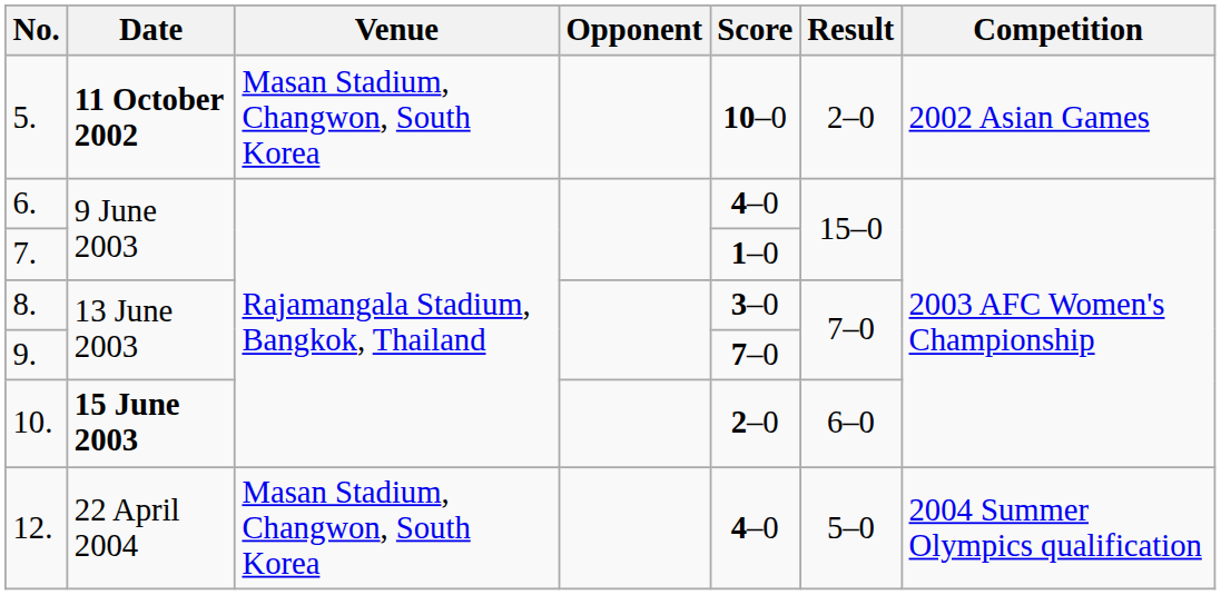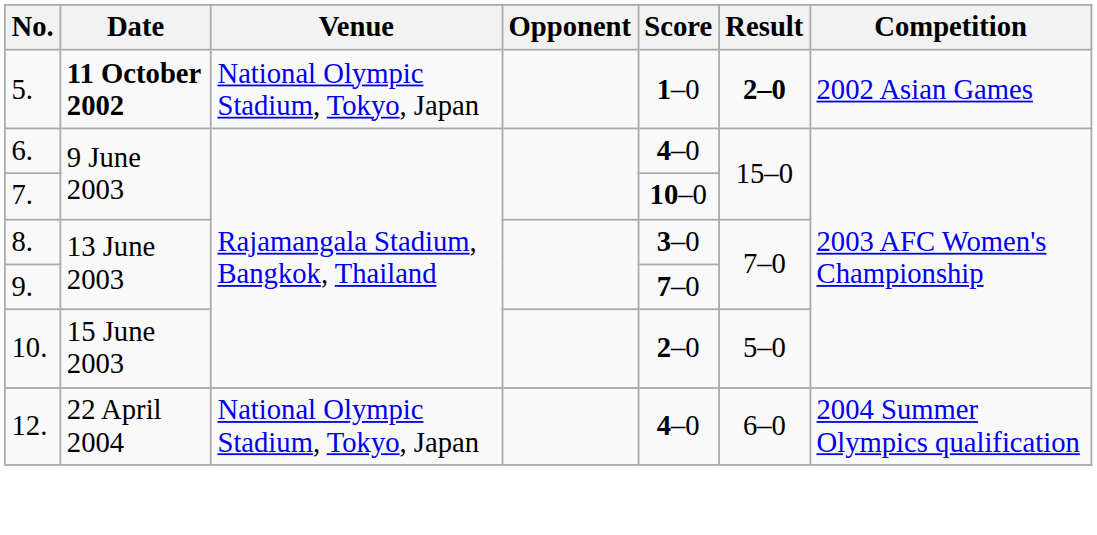 <table class="wikitable">
 <tr>
 <th>No.</th>
 <th>Date</th>
 <th>Venue</th>
 <th>Opponent</th>
 <th>Score</th>
 <th>Result</th>
 <th>Competition</th>
 </tr>
 <tr>
 <td>5.</td>
 <td><strong>11 October 2002</strong></td>
-<td><a href='#'>Masan Stadium</a>, <a href='#'>Changwon</a>, <a href='#'>South Korea</a></td>
+<td><a href='#'>National Olympic Stadium</a>, <a href='#'>Tokyo</a>, Japan</td>
 <td></td>
-<td align=center><strong>10</strong>–0</td>
-<td align=center>2–0</td>
+<td align=center><strong>1</strong>–0</td>
+<td align=center><strong>2–0</strong></td>
 <td><a href='#'>2002 Asian Games</a></td>
 </tr>
 <tr>
 <td>6.</td>
 <td rowspan=2>9 June 2003</td>
 <td rowspan=5><a href='#'>Rajamangala Stadium</a>, <a href='#'>Bangkok</a>, <a href='#'>Thailand</a></td>
 <td rowspan=2></td>
 <td align=center><strong>4</strong>–0</td>
 <td rowspan=2 align=center>15–0</td>
 <td rowspan=5><a href='#'>2003 AFC Women's Championship</a></td>
 </tr>
 <tr>
 <td>7.</td>
-<td align=center><strong>1</strong>–0</td>
+<td align=center><strong>10</strong>–0</td>
 </tr>
 <tr>
 <td>8.</td>
 <td rowspan=2>13 June 2003</td>
 <td rowspan=2></td>
 <td align=center><strong>3</strong>–0</td>
 <td rowspan=2 align=center>7–0</td>
 </tr>
 <tr>
 <td>9.</td>
 <td align=center><strong>7</strong>–0</td>
 </tr>
 <tr>
 <td>10.</td>
-<td><strong>15 June 2003</strong></td>
+<td>15 June 2003</td>
 <td></td>
 <td align=center><strong>2</strong>–0</td>
-<td align=center>6–0</td>
+<td align=center>5–0</td>
 </tr>
 <tr>
 <td>12.</td>
 <td>22 April 2004</td>
-<td><a href='#'>Masan Stadium</a>, <a href='#'>Changwon</a>, <a href='#'>South Korea</a></td>
+<td><a href='#'>National Olympic Stadium</a>, <a href='#'>Tokyo</a>, Japan</td>
 <td></td>
 <td align=center><strong>4</strong>–0</td>
-<td align=center>5–0</td>
+<td align=center>6–0</td>
 <td><a href='#'>2004 Summer Olympics qualification</a></td>
 </tr>
 </table>
